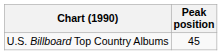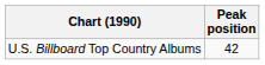 <table class="wikitable">
 <tr>
 <th>Chart (1990)</th>
 <th>Peak<br>position</th>
 </tr>
 <tr>
 <td>U.S. <em>Billboard</em> Top Country Albums</td>
-<td align="center">45</td>
+<td align="center">42</td>
 </tr>
 </table>
